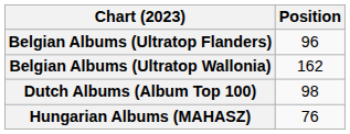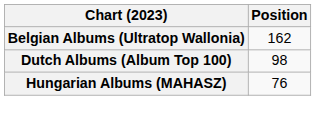 <table class="wikitable sortable plainrowheaders" style="text-align:center">
 <tr>
 <th scope="column">Chart (2023)</th>
 <th scope="column">Position</th>
-</tr>
-<tr>
-<th scope="row">Belgian Albums (Ultratop Flanders)</th>
-<td>96</td>
 </tr>
 <tr>
 <th scope="row">Belgian Albums (Ultratop Wallonia)</th>
 <td>162</td>
 </tr>
 <tr>
 <th scope="row">Dutch Albums (Album Top 100)</th>
 <td>98</td>
 </tr>
 <tr>
 <th scope="row">Hungarian Albums (MAHASZ)</th>
 <td>76</td>
 </tr>
 </table>
